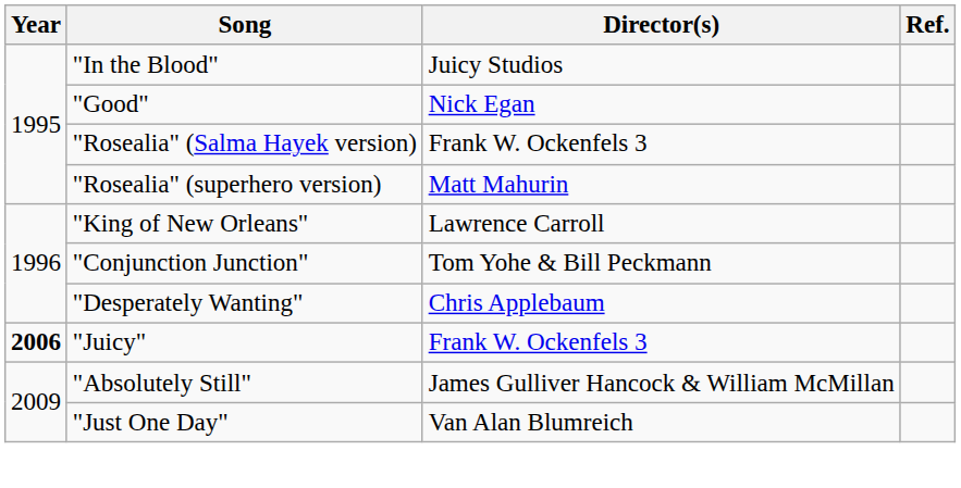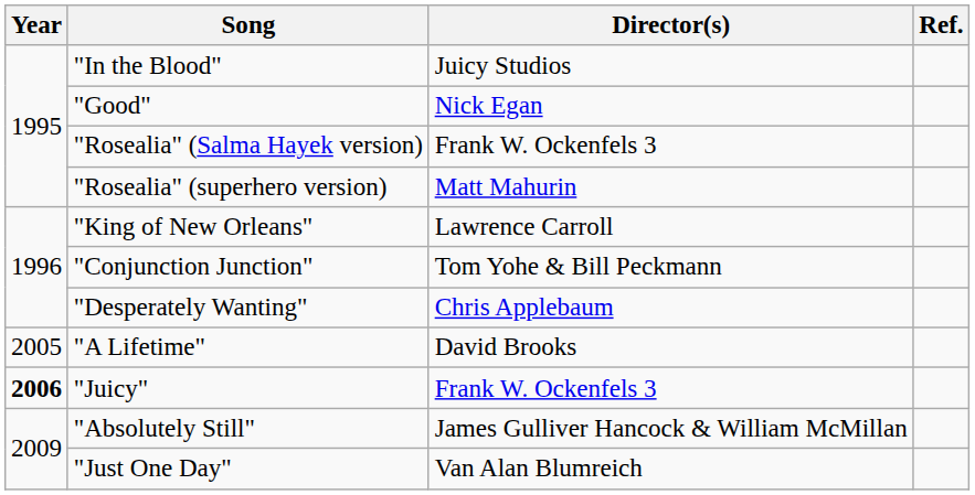 <table class="wikitable">
 <tr>
 <th>Year</th>
 <th>Song</th>
 <th>Director(s)</th>
 <th>Ref.</th>
 </tr>
 <tr>
 <td rowspan="4">1995</td>
 <td>"In the Blood"</td>
 <td>Juicy Studios</td>
 <td></td>
 </tr>
 <tr>
 <td>"Good"</td>
 <td><a href='#'>Nick Egan</a></td>
 <td></td>
 </tr>
 <tr>
 <td>"Rosealia" (<a href='#'>Salma Hayek</a> version)</td>
 <td>Frank W. Ockenfels 3</td>
 <td></td>
 </tr>
 <tr>
 <td>"Rosealia" (superhero version)</td>
 <td><a href='#'>Matt Mahurin</a></td>
 <td></td>
 </tr>
 <tr>
 <td rowspan="3">1996</td>
 <td>"King of New Orleans"</td>
 <td>Lawrence Carroll</td>
 <td></td>
 </tr>
 <tr>
 <td>"Conjunction Junction"</td>
 <td>Tom Yohe & Bill Peckmann</td>
 <td></td>
 </tr>
 <tr>
 <td>"Desperately Wanting"</td>
 <td><a href='#'>Chris Applebaum</a></td>
 <td></td>
 </tr>
 <tr>
+<td>2005</td>
+<td>"A Lifetime"</td>
+<td>David Brooks</td>
+<td></td>
+</tr>
+<tr>
 <td><strong>2006</strong></td>
 <td>"Juicy"</td>
 <td><a href='#'>Frank W. Ockenfels 3</a></td>
 <td></td>
 </tr>
 <tr>
 <td rowspan="2">2009</td>
 <td>"Absolutely Still"</td>
 <td>James Gulliver Hancock & William McMillan</td>
 <td></td>
 </tr>
 <tr>
 <td>"Just One Day"</td>
 <td>Van Alan Blumreich</td>
 <td></td>
 </tr>
 </table>
